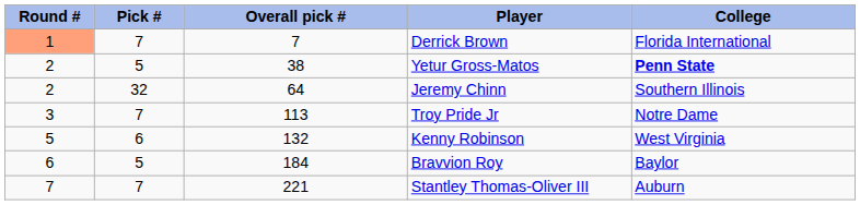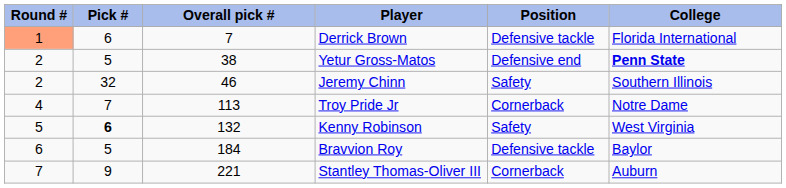 <table class="wikitable" style="width: 100%">
 <tr>
 <th style="background:#A8BDEC;" width="8%">Round #</th>
 <th style="background:#A8BDEC;" width="8%">Pick #</th>
 <th style="background:#A8BDEC;" width="20%">Overall pick #</th>
 <th style="background:#A8BDEC;" width="20%">Player</th>
+<th style="background:#A8BDEC;" width="14%">Position</th>
 <th style="background:#A8BDEC;" width="20%">College</th>
 </tr>
 <tr>
 <td align="center" style="background: lightsalmon;">1</td>
-<td align="center">7</td>
+<td align="center">6</td>
 <td align="center">7</td>
 <td><a href='#'>Derrick Brown</a></td>
+<td><a href='#'>Defensive tackle</a></td>
 <td><a href='#'>Florida International</a></td>
 </tr>
 <tr>
 <td align="center">2</td>
 <td align="center">5</td>
 <td align="center">38</td>
 <td><a href='#'>Yetur Gross-Matos</a></td>
+<td><a href='#'>Defensive end</a></td>
 <td><strong><a href='#'>Penn State</a></strong></td>
 </tr>
 <tr>
 <td align="center">2</td>
 <td align="center">32</td>
-<td align="center">64</td>
+<td align="center">46</td>
 <td><a href='#'>Jeremy Chinn</a></td>
+<td><a href='#'>Safety</a></td>
 <td><a href='#'>Southern Illinois</a></td>
 </tr>
 <tr>
-<td align="center">3</td>
+<td align="center">4</td>
 <td align="center">7</td>
 <td align="center">113</td>
 <td><a href='#'>Troy Pride Jr</a></td>
+<td><a href='#'>Cornerback</a></td>
 <td><a href='#'>Notre Dame</a></td>
 </tr>
 <tr>
 <td align="center">5</td>
-<td align="center">6</td>
+<td align="center"><strong>6</strong></td>
 <td align="center">132</td>
 <td><a href='#'>Kenny Robinson</a></td>
+<td><a href='#'>Safety</a></td>
 <td><a href='#'>West Virginia</a></td>
 </tr>
 <tr>
 <td align="center">6</td>
 <td align="center">5</td>
 <td align="center">184</td>
 <td><a href='#'>Bravvion Roy</a></td>
+<td><a href='#'>Defensive tackle</a></td>
 <td><a href='#'>Baylor</a></td>
 </tr>
 <tr>
 <td align="center">7</td>
-<td align="center">7</td>
+<td align="center">9</td>
 <td align="center">221</td>
 <td><a href='#'>Stantley Thomas-Oliver III</a></td>
+<td><a href='#'>Cornerback</a></td>
 <td><a href='#'>Auburn</a></td>
 </tr>
 </table>
